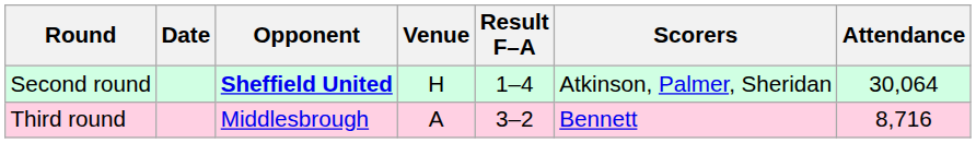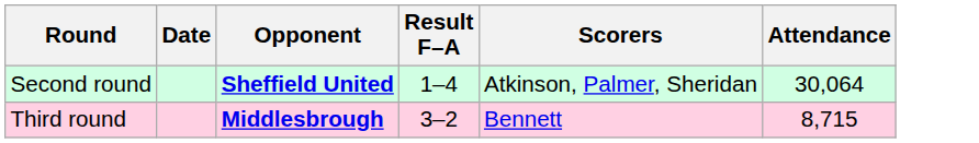 <table class="wikitable sortable" style="text-align:center;">
 <tr>
 <th>Round</th>
 <th>Date</th>
 <th>Opponent</th>
-<th>Venue</th>
 <th>Result<br>F–A</th>
 <th class=unsortable>Scorers</th>
 <th>Attendance</th>
 </tr>
 <tr bgcolor="#d0ffe3">
 <td align=left>Second round</td>
 <td align=left></td>
 <td align=left><strong><a href='#'>Sheffield United</a></strong></td>
-<td>H</td>
 <td>1–4</td>
 <td align=left>Atkinson, <a href='#'>Palmer</a>, Sheridan</td>
 <td>30,064</td>
 </tr>
 <tr bgcolor="#ffd0e3">
 <td align=left>Third round</td>
 <td align=left></td>
-<td align=left><a href='#'>Middlesbrough</a></td>
-<td>A</td>
+<td align=left><strong><a href='#'>Middlesbrough</a></strong></td>
 <td>3–2 </td>
 <td align=left><a href='#'>Bennett</a></td>
-<td>8,716</td>
+<td>8,715</td>
 </tr>
 </table>
